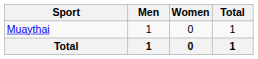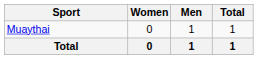 <table class="wikitable sortable" style="text-align:center;">
 <tr>
 <th width=180>Sport</th>
+<th width=55>Women</th>
 <th width=55>Men</th>
-<th width=55>Women</th>
 <th width=55>Total</th>
 </tr>
 <tr>
 <td align=left><a href='#'>Muaythai</a></td>
+<td>0</td>
 <td>1</td>
-<td>0</td>
 <td>1</td>
 </tr>
 <tr>
 <th>Total</th>
+<th>0</th>
 <th>1</th>
-<th>0</th>
 <th>1</th>
 </tr>
 </table>
